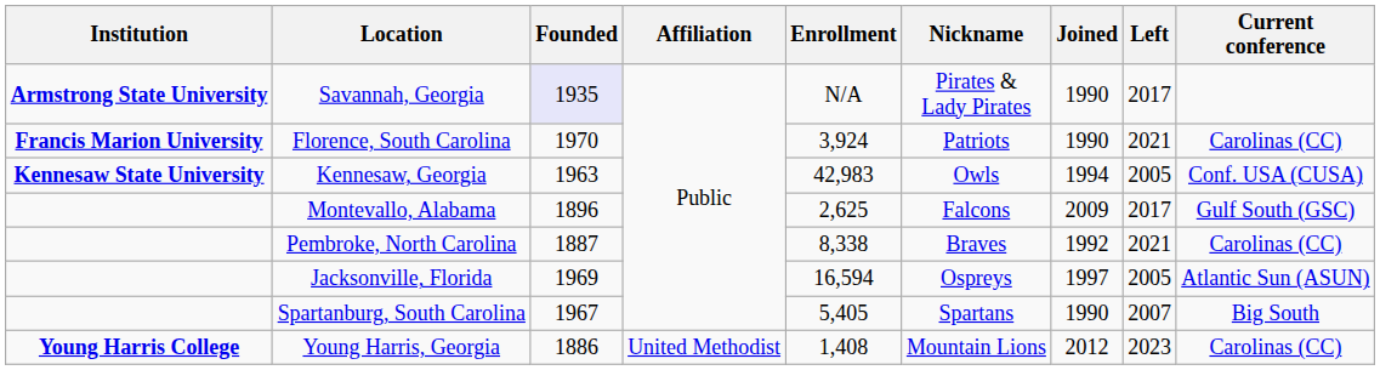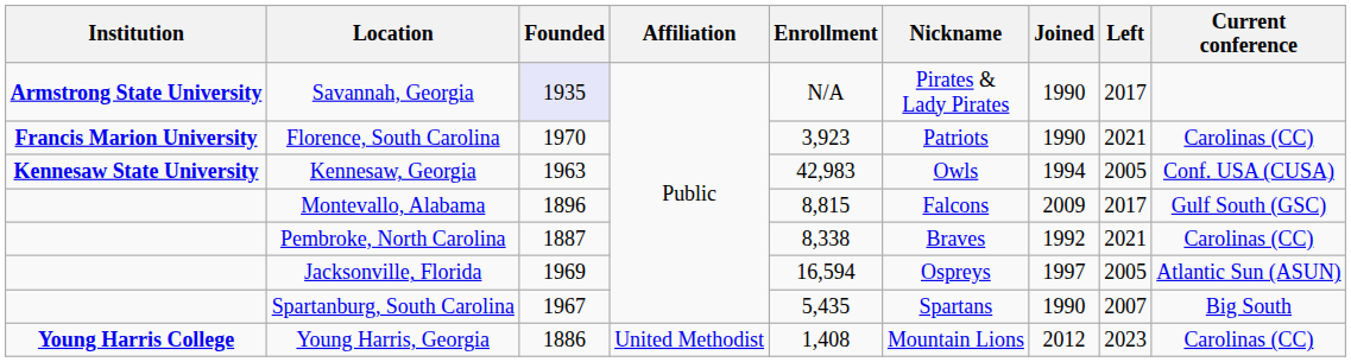 <table class="wikitable sortable" style="text-align:center">
 <tr>
 <th>Institution</th>
 <th>Location</th>
 <th>Founded</th>
 <th>Affiliation</th>
 <th>Enrollment</th>
 <th>Nickname</th>
 <th>Joined</th>
 <th>Left</th>
 <th>Current<br>conference</th>
 </tr>
 <tr>
 <td><strong><a href='#'>Armstrong State University</a></strong></td>
 <td><a href='#'>Savannah, Georgia</a></td>
 <td style="background: lavender;">1935</td>
 <td rowspan="7">Public</td>
 <td>N/A</td>
 <td><a href='#'>Pirates</a> &<br><a href='#'>Lady Pirates</a></td>
 <td>1990</td>
 <td>2017</td>
 <td></td>
 </tr>
 <tr>
 <td><strong><a href='#'>Francis Marion University</a></strong></td>
 <td><a href='#'>Florence, South Carolina</a></td>
 <td>1970</td>
-<td>3,924</td>
+<td>3,923</td>
 <td><a href='#'>Patriots</a></td>
 <td>1990</td>
 <td>2021</td>
 <td><a href='#'>Carolinas (CC)</a></td>
 </tr>
 <tr>
 <td><strong><a href='#'>Kennesaw State University</a></strong></td>
 <td><a href='#'>Kennesaw, Georgia</a></td>
 <td>1963</td>
 <td>42,983</td>
 <td><a href='#'>Owls</a></td>
 <td>1994</td>
 <td>2005</td>
 <td><a href='#'>Conf. USA (CUSA)</a></td>
 </tr>
 <tr>
 <td></td>
 <td><a href='#'>Montevallo, Alabama</a></td>
 <td>1896</td>
-<td>2,625</td>
+<td>8,815</td>
 <td><a href='#'>Falcons</a></td>
 <td>2009</td>
 <td>2017</td>
 <td><a href='#'>Gulf South (GSC)</a></td>
 </tr>
 <tr>
 <td></td>
 <td><a href='#'>Pembroke, North Carolina</a></td>
 <td>1887</td>
 <td>8,338</td>
 <td><a href='#'>Braves</a></td>
 <td>1992</td>
 <td>2021</td>
 <td><a href='#'>Carolinas (CC)</a></td>
 </tr>
 <tr>
 <td></td>
 <td><a href='#'>Jacksonville, Florida</a></td>
 <td>1969</td>
 <td>16,594</td>
 <td><a href='#'>Ospreys</a></td>
 <td>1997</td>
 <td>2005</td>
 <td><a href='#'>Atlantic Sun (ASUN)</a></td>
 </tr>
 <tr>
 <td></td>
 <td><a href='#'>Spartanburg, South Carolina</a></td>
 <td>1967</td>
-<td>5,405</td>
+<td>5,435</td>
 <td><a href='#'>Spartans</a></td>
 <td>1990</td>
 <td>2007</td>
 <td><a href='#'>Big South</a></td>
 </tr>
 <tr>
 <td><strong><a href='#'>Young Harris College</a></strong></td>
 <td><a href='#'>Young Harris, Georgia</a></td>
 <td>1886</td>
 <td><a href='#'>United Methodist</a></td>
 <td>1,408</td>
 <td><a href='#'>Mountain Lions</a></td>
 <td>2012</td>
 <td>2023</td>
 <td><a href='#'>Carolinas (CC)</a></td>
 </tr>
 </table>
